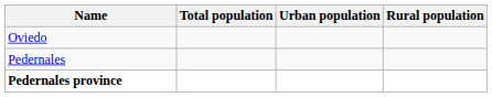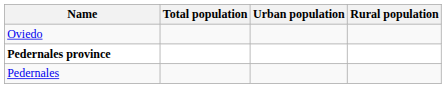 <table class="wikitable sortable" style="text-align:right; font-size:95%;">
 <tr>
 <th width="190px">Name</th>
 <th>Total population</th>
 <th>Urban population</th>
 <th>Rural population</th>
 </tr>
 <tr>
 <td align="left"><a href='#'>Oviedo</a></td>
 <td></td>
 <td></td>
 <td></td>
 </tr>
+<tr style="background:white">
+<td align="left"><strong>Pedernales province</strong></td>
+<td></td>
+<td></td>
+<td></td>
+</tr>
 <tr>
 <td align="left"><a href='#'>Pedernales</a></td>
 <td></td>
 <td></td>
 <td></td>
 </tr>
-<tr style="background:white">
-<td align="left"><strong>Pedernales province</strong></td>
-<td></td>
-<td></td>
-<td></td>
-</tr>
 </table>
